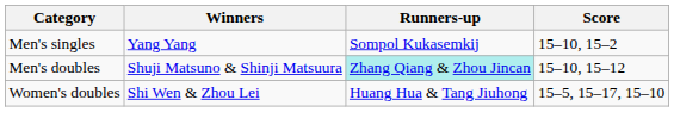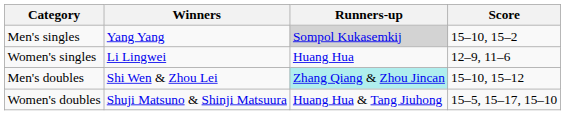 <table class="wikitable">
 <tr>
 <th>Category</th>
 <th>Winners</th>
 <th>Runners-up</th>
 <th>Score</th>
 </tr>
 <tr>
 <td>Men's singles</td>
 <td> <a href='#'>Yang Yang</a></td>
-<td> <a href='#'>Sompol Kukasemkij</a></td>
+<td style="background: lightgrey;"> <a href='#'>Sompol Kukasemkij</a></td>
 <td>15–10, 15–2</td>
 </tr>
 <tr>
+<td>Women's singles</td>
+<td> <a href='#'>Li Lingwei</a></td>
+<td> <a href='#'>Huang Hua</a></td>
+<td>12–9, 11–6</td>
+</tr>
+<tr>
 <td>Men's doubles</td>
-<td> <a href='#'>Shuji Matsuno</a> & <a href='#'>Shinji Matsuura</a></td>
+<td> <a href='#'>Shi Wen</a> & <a href='#'>Zhou Lei</a></td>
 <td style="background: paleturquoise;"> <a href='#'>Zhang Qiang</a> & <a href='#'>Zhou Jincan</a></td>
 <td>15–10, 15–12</td>
 </tr>
 <tr>
 <td>Women's doubles</td>
-<td> <a href='#'>Shi Wen</a> & <a href='#'>Zhou Lei</a></td>
+<td> <a href='#'>Shuji Matsuno</a> & <a href='#'>Shinji Matsuura</a></td>
 <td> <a href='#'>Huang Hua</a> & <a href='#'>Tang Jiuhong</a></td>
 <td>15–5, 15–17, 15–10</td>
 </tr>
 </table>
